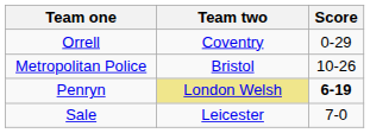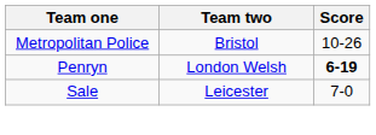 <table class="wikitable" style="text-align: center">
 <tr>
 <th width=150>Team one</th>
 <th width=150>Team two</th>
 <th width=50>Score</th>
-</tr>
-<tr>
-<td><a href='#'>Orrell</a></td>
-<td><a href='#'>Coventry</a></td>
-<td>0-29</td>
 </tr>
 <tr>
 <td><a href='#'>Metropolitan Police</a></td>
 <td><a href='#'>Bristol</a></td>
 <td>10-26</td>
 </tr>
 <tr>
 <td><a href='#'>Penryn</a></td>
-<td style="background: khaki;"><a href='#'>London Welsh</a></td>
+<td><a href='#'>London Welsh</a></td>
 <td><strong>6-19</strong></td>
 </tr>
 <tr>
 <td><a href='#'>Sale</a></td>
 <td><a href='#'>Leicester</a></td>
 <td>7-0</td>
 </tr>
 </table>
